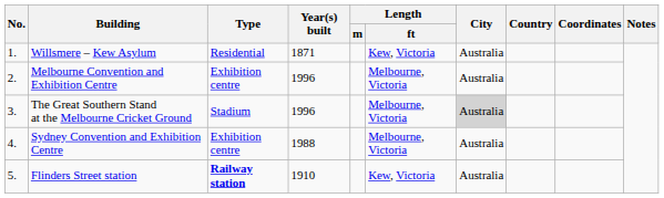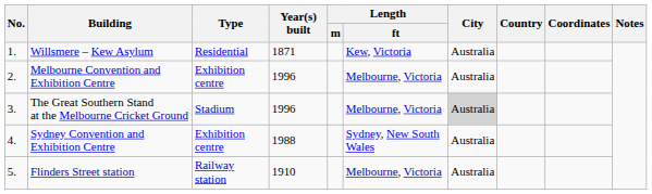 <table class="wikitable sortable">
 <tr>
 <th rowspan=2>No.</th>
 <th rowspan=2>Building</th>
 <th rowspan=2>Type</th>
 <th rowspan=2>Year(s) built</th>
 <th colspan=2>Length</th>
 <th rowspan=2>City</th>
 <th rowspan=2>Country</th>
 <th rowspan=2>Coordinates</th>
 <th rowspan=2>Notes</th>
 </tr>
 <tr>
 <th>m</th>
 <th>ft</th>
 </tr>
 <tr>
 <td>1.</td>
 <td><a href='#'>Willsmere</a> – <a href='#'>Kew Asylum</a></td>
 <td><a href='#'>Residential</a></td>
 <td>1871</td>
 <td></td>
 <td><a href='#'>Kew</a>, <a href='#'>Victoria</a></td>
 <td>Australia</td>
 <td></td>
 <td></td>
 </tr>
 <tr>
 <td>2.</td>
 <td><a href='#'>Melbourne Convention and Exhibition Centre</a></td>
 <td><a href='#'>Exhibition centre</a></td>
 <td>1996</td>
 <td></td>
 <td><a href='#'>Melbourne</a>, <a href='#'>Victoria</a></td>
 <td>Australia</td>
 <td></td>
 <td></td>
 </tr>
 <tr>
 <td>3.</td>
 <td>The Great Southern Stand<br>at the <a href='#'>Melbourne Cricket Ground</a></td>
 <td><a href='#'>Stadium</a></td>
 <td>1996</td>
 <td></td>
 <td><a href='#'>Melbourne</a>, <a href='#'>Victoria</a></td>
 <td style="background: lightgrey;">Australia</td>
 <td></td>
 <td></td>
 </tr>
 <tr>
 <td>4.</td>
 <td><a href='#'>Sydney Convention and Exhibition Centre</a></td>
 <td><a href='#'>Exhibition centre</a></td>
 <td>1988</td>
 <td></td>
-<td><a href='#'>Melbourne</a>, <a href='#'>Victoria</a></td>
+<td><a href='#'>Sydney</a>, <a href='#'>New South Wales</a></td>
 <td>Australia</td>
 <td></td>
 <td></td>
 </tr>
 <tr>
 <td>5.</td>
 <td><a href='#'>Flinders Street station</a></td>
-<td><strong><a href='#'>Railway station</a></strong></td>
+<td><a href='#'>Railway station</a></td>
 <td>1910</td>
 <td></td>
-<td><a href='#'>Kew</a>, <a href='#'>Victoria</a></td>
+<td><a href='#'>Melbourne</a>, <a href='#'>Victoria</a></td>
 <td>Australia</td>
 <td></td>
 <td></td>
 </tr>
 </table>
